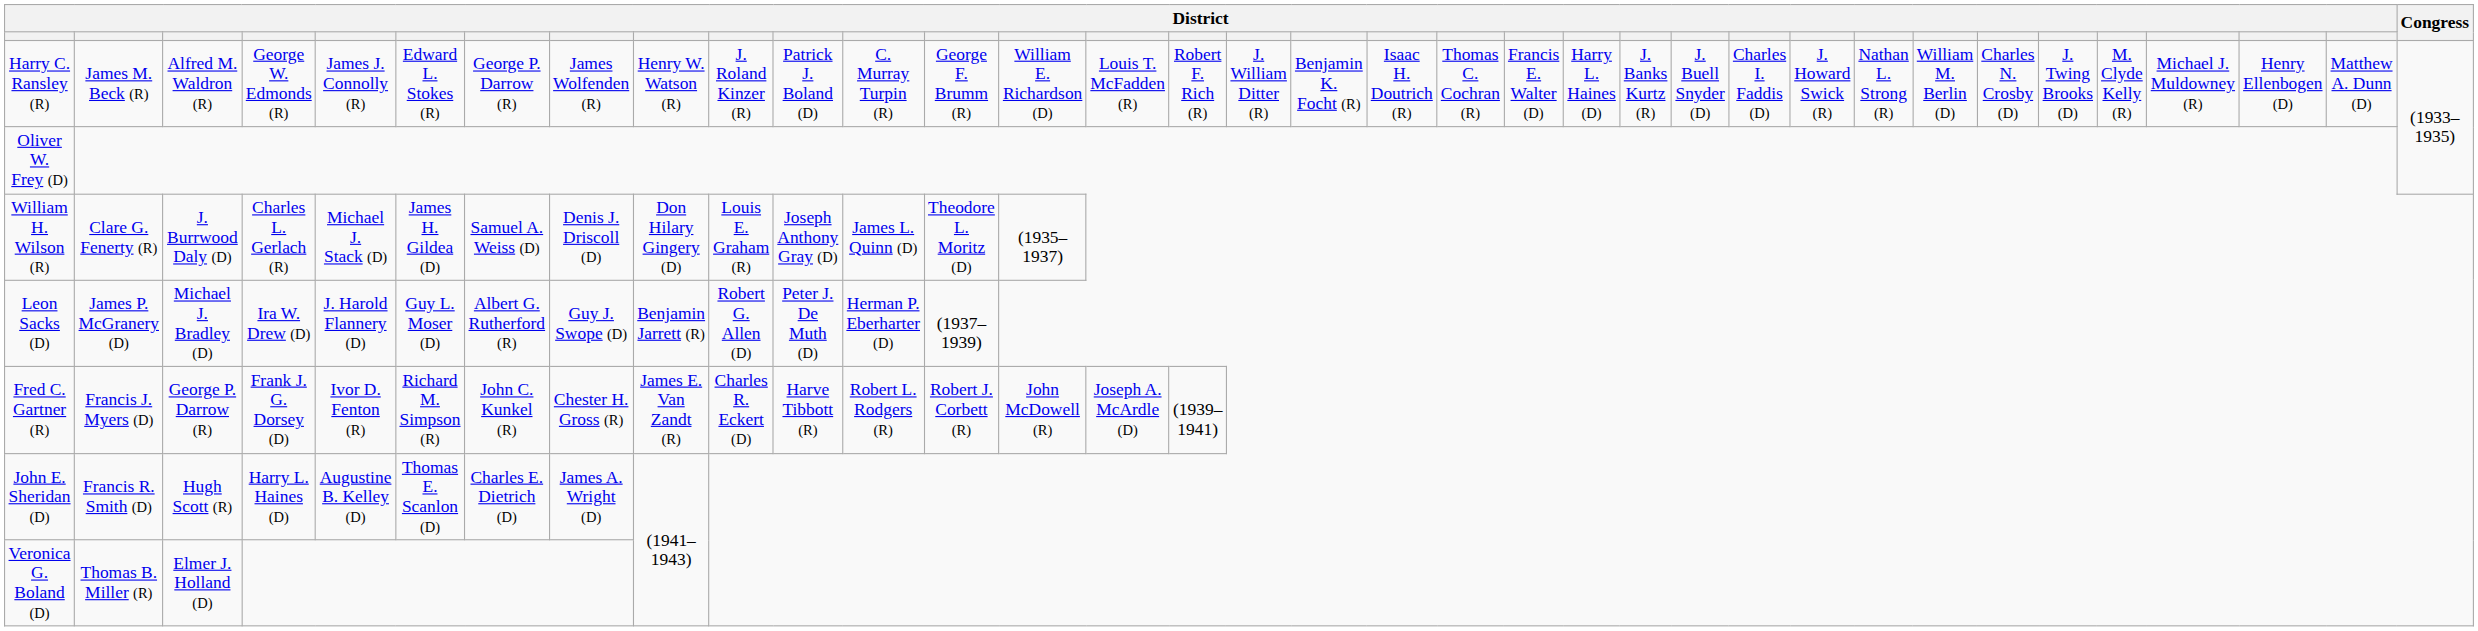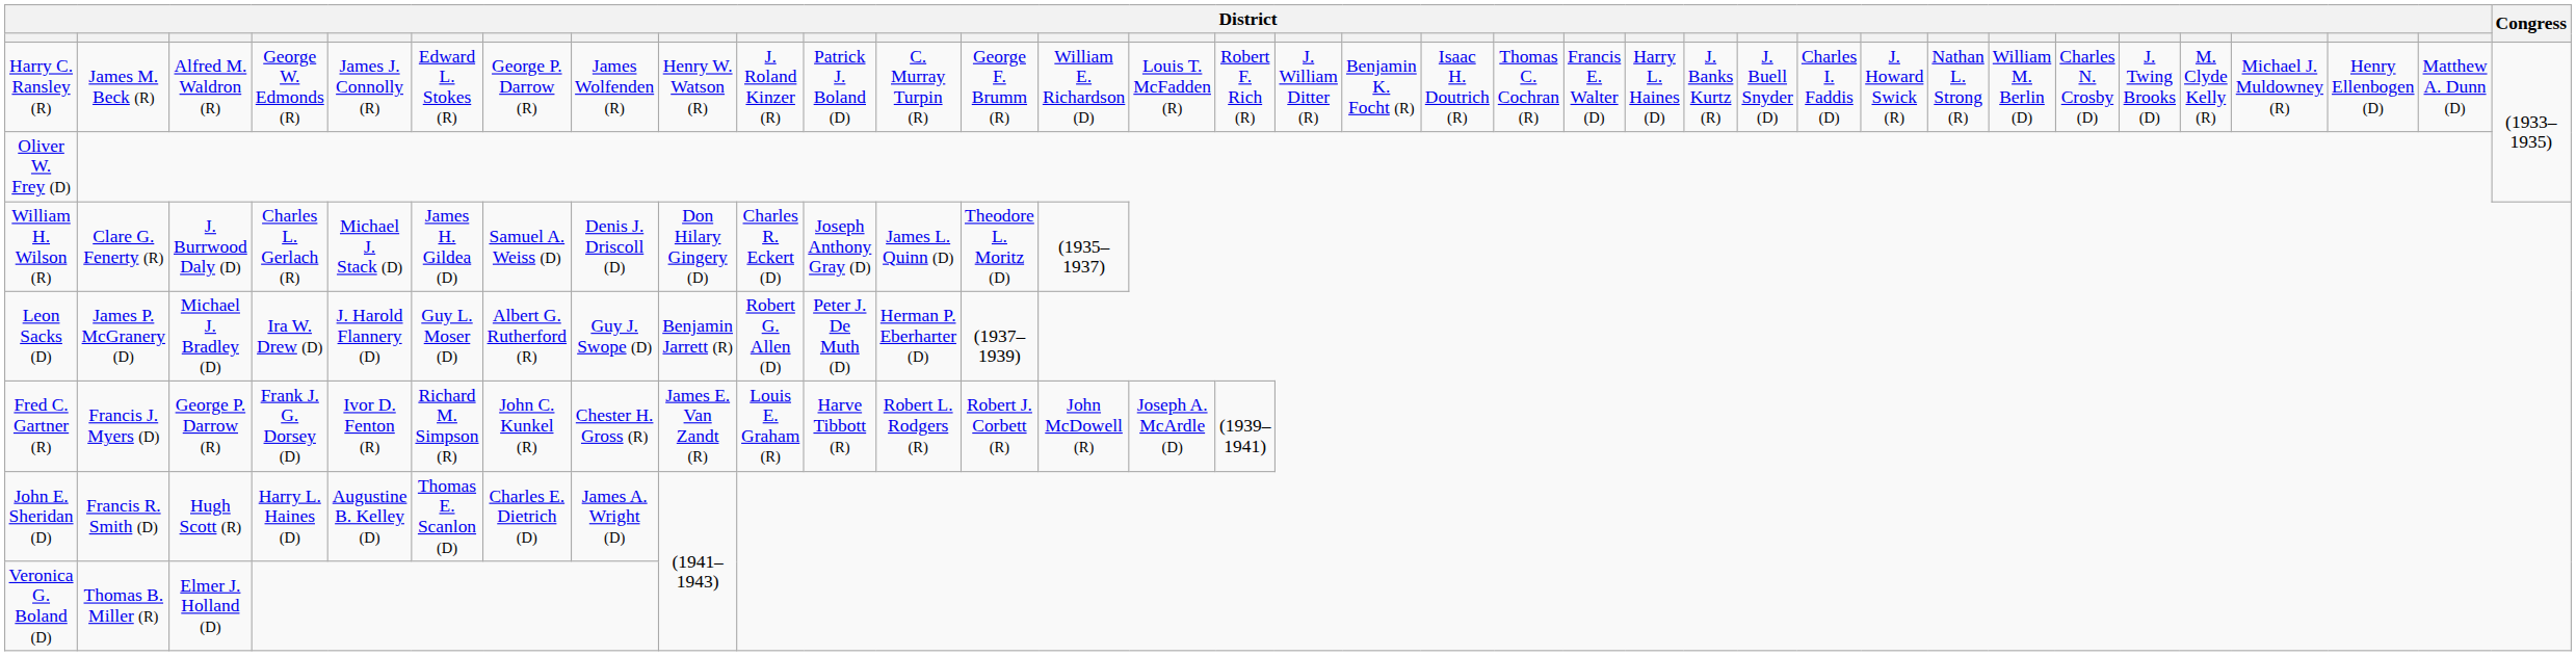 <table class=wikitable style="text-align:center">
 <tr>
 <th colspan=34>District</th>
 <th rowspan=2>Congress</th>
 </tr>
 <tr>
 <th></th>
 <th></th>
 <th></th>
 <th></th>
 <th></th>
 <th></th>
 <th></th>
 <th></th>
 <th></th>
 <th></th>
 <th></th>
 <th></th>
 <th></th>
 <th></th>
 <th></th>
 <th></th>
 <th></th>
 <th></th>
 <th></th>
 <th></th>
 <th></th>
 <th></th>
 <th></th>
 <th></th>
 <th></th>
 <th></th>
 <th></th>
 <th></th>
 <th></th>
 <th></th>
 <th></th>
 <th></th>
 <th></th>
 <th></th>
 </tr>
 <tr style="height:3em">
 <td><a href='#'>Harry C.<br>Ransley</a><br><small>(R)</small></td>
 <td><a href='#'>James M.<br>Beck</a> <small>(R)</small></td>
 <td><a href='#'>Alfred M.<br>Waldron</a><br><small>(R)</small></td>
 <td><a href='#'>George W.<br>Edmonds</a><br><small>(R)</small></td>
 <td><a href='#'>James J.<br>Connolly</a><br><small>(R)</small></td>
 <td><a href='#'>Edward L.<br>Stokes</a> <small>(R)</small></td>
 <td><a href='#'>George P.<br>Darrow</a> <small>(R)</small></td>
 <td><a href='#'>James<br>Wolfenden</a><br><small>(R)</small></td>
 <td><a href='#'>Henry W.<br>Watson</a> <small>(R)</small></td>
 <td><a href='#'>J.<br>Roland<br>Kinzer</a><br><small>(R)</small></td>
 <td><a href='#'>Patrick<br>J.<br>Boland</a><br><small>(D)</small></td>
 <td><a href='#'>C.<br>Murray<br>Turpin</a><br><small>(R)</small></td>
 <td><a href='#'>George F.<br>Brumm</a> <small>(R)</small></td>
 <td><a href='#'>William<br>E.<br>Richardson</a><br><small>(D)</small></td>
 <td><a href='#'>Louis T.<br>McFadden</a><br><small>(R)</small></td>
 <td><a href='#'>Robert<br>F.<br>Rich</a><br><small>(R)</small></td>
 <td><a href='#'>J.<br>William<br>Ditter</a><br><small>(R)</small></td>
 <td><a href='#'>Benjamin<br>K.<br>Focht</a> <small>(R)</small></td>
 <td><a href='#'>Isaac<br>H.<br>Doutrich</a><br><small>(R)</small></td>
 <td><a href='#'>Thomas C.<br>Cochran</a><br><small>(R)</small></td>
 <td><a href='#'>Francis<br>E.<br>Walter</a><br><small>(D)</small></td>
 <td><a href='#'>Harry L.<br>Haines</a> <small>(D)</small></td>
 <td><a href='#'>J. Banks<br>Kurtz</a> <small>(R)</small></td>
 <td><a href='#'>J.<br>Buell<br>Snyder</a><br><small>(D)</small></td>
 <td><a href='#'>Charles<br>I.<br>Faddis</a><br><small>(D)</small></td>
 <td><a href='#'>J. Howard<br>Swick</a> <small>(R)</small></td>
 <td><a href='#'>Nathan L.<br>Strong</a> <small>(R)</small></td>
 <td><a href='#'>William M.<br>Berlin</a> <small>(D)</small></td>
 <td><a href='#'>Charles<br>N.<br>Crosby</a><br><small>(D)</small></td>
 <td><a href='#'>J. Twing<br>Brooks</a> <small>(D)</small></td>
 <td><a href='#'>M. Clyde<br>Kelly</a> <small>(R)</small></td>
 <td><a href='#'>Michael J.<br>Muldowney</a><br><small>(R)</small></td>
 <td><a href='#'>Henry<br>Ellenbogen</a><br><small>(D)</small></td>
 <td><a href='#'>Matthew<br>A. Dunn</a><br><small>(D)</small></td>
 <td rowspan=2><strong></strong><br>(1933–1935)</td>
 </tr>
 <tr style="height:2em">
 <td><a href='#'>Oliver W.<br>Frey</a> <small>(D)</small></td>
 </tr>
 <tr style="height:3em">
 <td><a href='#'>William H.<br>Wilson</a> <small>(R)</small></td>
 <td><a href='#'>Clare G.<br>Fenerty</a> <small>(R)</small></td>
 <td><a href='#'>J.<br>Burrwood<br>Daly</a> <small>(D)</small></td>
 <td><a href='#'>Charles L.<br>Gerlach</a> <small>(R)</small></td>
 <td><a href='#'>Michael J.<br>Stack</a> <small>(D)</small></td>
 <td><a href='#'>James H.<br>Gildea</a> <small>(D)</small></td>
 <td><a href='#'>Samuel A.<br>Weiss</a> <small>(D)</small></td>
 <td><a href='#'>Denis J.<br>Driscoll</a> <small>(D)</small></td>
 <td><a href='#'>Don<br>Hilary<br>Gingery</a><br><small>(D)</small></td>
-<td><a href='#'>Louis E.<br>Graham</a><br><small>(R)</small></td>
+<td><a href='#'>Charles R.<br>Eckert</a> <small>(D)</small></td>
 <td><a href='#'>Joseph<br>Anthony<br>Gray</a> <small>(D)</small></td>
 <td><a href='#'>James L.<br>Quinn</a> <small>(D)</small></td>
 <td><a href='#'>Theodore L.<br>Moritz</a> <small>(D)</small></td>
 <td><strong></strong><br>(1935–1937)</td>
 </tr>
 <tr style="height:3em">
 <td><a href='#'>Leon<br>Sacks</a><br><small>(D)</small></td>
 <td><a href='#'>James P.<br>McGranery</a><br><small>(D)</small></td>
 <td><a href='#'>Michael J.<br>Bradley</a><br><small>(D)</small></td>
 <td><a href='#'>Ira W.<br>Drew</a> <small>(D)</small></td>
 <td><a href='#'>J. Harold<br>Flannery</a><br><small>(D)</small></td>
 <td><a href='#'>Guy L.<br>Moser</a> <small>(D)</small></td>
 <td><a href='#'>Albert G.<br>Rutherford</a><br><small>(R)</small></td>
 <td><a href='#'>Guy J.<br>Swope</a> <small>(D)</small></td>
 <td><a href='#'>Benjamin<br>Jarrett</a> <small>(R)</small></td>
 <td><a href='#'>Robert G.<br>Allen</a> <small>(D)</small></td>
 <td><a href='#'>Peter J.<br>De Muth</a> <small>(D)</small></td>
 <td><a href='#'>Herman P.<br>Eberharter</a><br><small>(D)</small></td>
 <td><strong></strong><br>(1937–1939)</td>
 </tr>
 <tr style="height:3em">
 <td><a href='#'>Fred C.<br>Gartner</a> <small>(R)</small></td>
 <td><a href='#'>Francis J.<br>Myers</a> <small>(D)</small></td>
 <td><a href='#'>George P.<br>Darrow</a> <small>(R)</small></td>
 <td><a href='#'>Frank J. G.<br>Dorsey</a> <small>(D)</small></td>
 <td><a href='#'>Ivor D.<br>Fenton</a><br><small>(R)</small></td>
 <td><a href='#'>Richard<br>M.<br>Simpson</a><br><small>(R)</small></td>
 <td><a href='#'>John C.<br>Kunkel</a><br><small>(R)</small></td>
 <td><a href='#'>Chester H.<br>Gross</a> <small>(R)</small></td>
 <td><a href='#'>James E.<br>Van Zandt</a><br><small>(R)</small></td>
-<td><a href='#'>Charles R.<br>Eckert</a> <small>(D)</small></td>
+<td><a href='#'>Louis E.<br>Graham</a><br><small>(R)</small></td>
 <td><a href='#'>Harve<br>Tibbott</a><br><small>(R)</small></td>
 <td><a href='#'>Robert L.<br>Rodgers</a><br><small>(R)</small></td>
 <td><a href='#'>Robert J.<br>Corbett</a> <small>(R)</small></td>
 <td><a href='#'>John<br>McDowell</a> <small>(R)</small></td>
 <td><a href='#'>Joseph A.<br>McArdle</a><br><small>(D)</small></td>
 <td><strong></strong><br>(1939–1941)</td>
 </tr>
 <tr style="height:2em">
 <td><a href='#'>John E.<br>Sheridan</a><br><small>(D)</small></td>
 <td><a href='#'>Francis R.<br>Smith</a> <small>(D)</small></td>
 <td><a href='#'>Hugh<br>Scott</a> <small>(R)</small></td>
 <td><a href='#'>Harry L.<br>Haines</a> <small>(D)</small></td>
 <td><a href='#'>Augustine<br>B. Kelley</a><br><small>(D)</small></td>
 <td><a href='#'>Thomas E.<br>Scanlon</a> <small>(D)</small></td>
 <td><a href='#'>Charles E.<br>Dietrich</a> <small>(D)</small></td>
 <td><a href='#'>James A.<br>Wright</a><br><small>(D)</small></td>
 <td rowspan=2><strong></strong><br>(1941–1943)</td>
 </tr>
 <tr style="height:3em">
 <td><a href='#'>Veronica G.<br>Boland</a> <small>(D)</small></td>
 <td><a href='#'>Thomas B.<br>Miller</a> <small>(R)</small></td>
 <td><a href='#'>Elmer J.<br>Holland</a> <small>(D)</small></td>
 </tr>
 </table>
